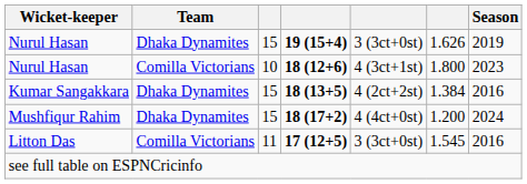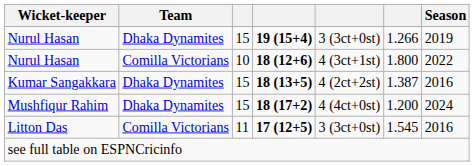 <table class="wikitable">
 <tr>
 <th>Wicket-keeper</th>
 <th>Team</th>
 <th></th>
 <th></th>
 <th></th>
 <th></th>
 <th>Season</th>
 </tr>
 <tr>
 <td><a href='#'>Nurul Hasan</a></td>
 <td><a href='#'>Dhaka Dynamites</a></td>
 <td>15</td>
 <td><strong>19 (15+4)</strong></td>
 <td>3 (3ct+0st)</td>
-<td>1.626</td>
+<td>1.266</td>
 <td>2019</td>
 </tr>
 <tr>
 <td><a href='#'>Nurul Hasan</a></td>
 <td><a href='#'>Comilla Victorians</a></td>
 <td>10</td>
 <td><strong>18 (12+6)</strong></td>
 <td>4 (3ct+1st)</td>
 <td>1.800</td>
-<td>2023</td>
+<td>2022</td>
 </tr>
 <tr>
 <td><a href='#'>Kumar Sangakkara</a></td>
 <td><a href='#'>Dhaka Dynamites</a></td>
 <td>15</td>
 <td><strong>18 (13+5)</strong></td>
 <td>4 (2ct+2st)</td>
-<td>1.384</td>
+<td>1.387</td>
 <td>2016</td>
 </tr>
 <tr>
 <td><a href='#'>Mushfiqur Rahim</a></td>
 <td><a href='#'>Dhaka Dynamites</a></td>
 <td>15</td>
 <td><strong>18 (17+2)</strong></td>
 <td>4 (4ct+0st)</td>
 <td>1.200</td>
 <td>2024</td>
 </tr>
 <tr>
 <td><a href='#'>Litton Das</a></td>
 <td><a href='#'>Comilla Victorians</a></td>
 <td>11</td>
 <td><strong>17 (12+5)</strong></td>
 <td>3 (3ct+0st)</td>
 <td>1.545</td>
 <td>2016</td>
 </tr>
 <tr>
 <td colspan=10>see full table on ESPNCricinfo</td>
 </tr>
 </table>
